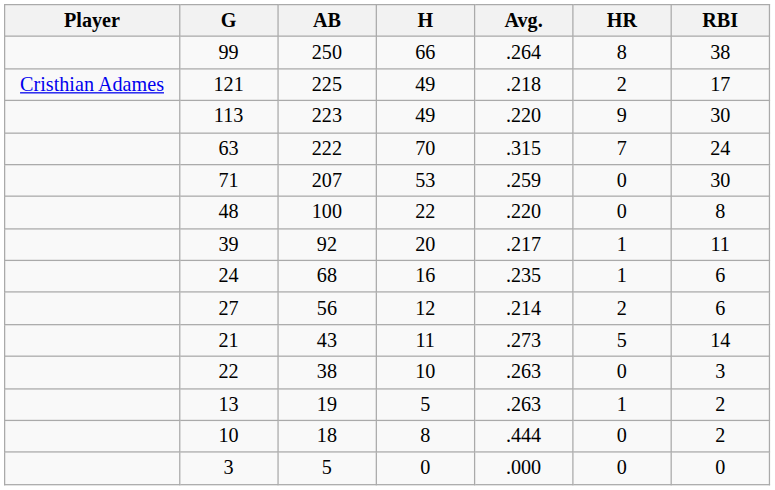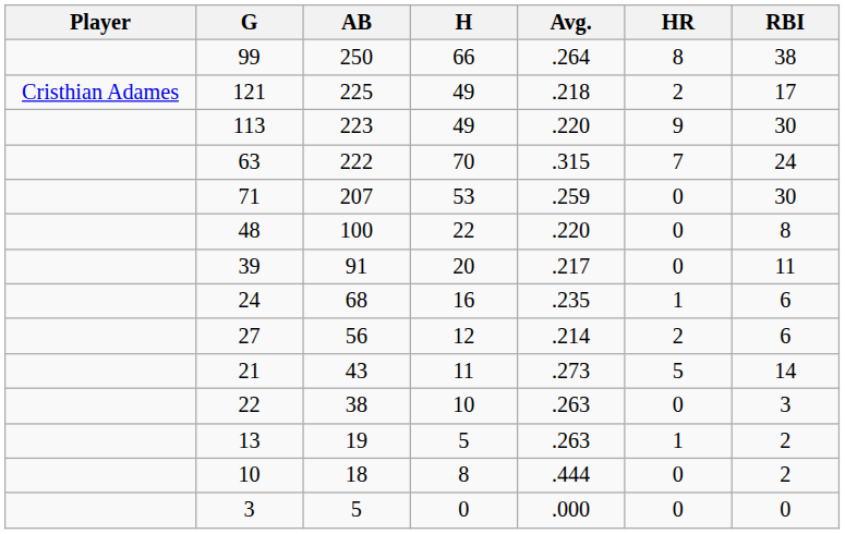 <table class="wikitable sortable">
 <tr>
 <th bgcolor="#DDDDFF" width="16%">Player</th>
 <th bgcolor="#DDDDFF" width="9%">G</th>
 <th bgcolor="#DDDDFF" width="9%">AB</th>
 <th bgcolor="#DDDDFF" width="9%">H</th>
 <th bgcolor="#DDDDFF" width="9%">Avg.</th>
 <th bgcolor="#DDDDFF" width="9%">HR</th>
 <th bgcolor="#DDDDFF" width="9%">RBI</th>
 </tr>
 <tr align="center">
 <td></td>
 <td>99</td>
 <td>250</td>
 <td>66</td>
 <td>.264</td>
 <td>8</td>
 <td>38</td>
 </tr>
 <tr align="center">
 <td><a href='#'>Cristhian Adames</a></td>
 <td>121</td>
 <td>225</td>
 <td>49</td>
 <td>.218</td>
 <td>2</td>
 <td>17</td>
 </tr>
 <tr align=center>
 <td></td>
 <td>113</td>
 <td>223</td>
 <td>49</td>
 <td>.220</td>
 <td>9</td>
 <td>30</td>
 </tr>
 <tr align="center">
 <td></td>
 <td>63</td>
 <td>222</td>
 <td>70</td>
 <td>.315</td>
 <td>7</td>
 <td>24</td>
 </tr>
 <tr align="center">
 <td></td>
 <td>71</td>
 <td>207</td>
 <td>53</td>
 <td>.259</td>
 <td>0</td>
 <td>30</td>
 </tr>
 <tr align="center">
 <td></td>
 <td>48</td>
 <td>100</td>
 <td>22</td>
 <td>.220</td>
 <td>0</td>
 <td>8</td>
 </tr>
 <tr align="center">
 <td></td>
 <td>39</td>
-<td>92</td>
+<td>91</td>
 <td>20</td>
 <td>.217</td>
-<td>1</td>
+<td>0</td>
 <td>11</td>
 </tr>
 <tr align="center">
 <td></td>
 <td>24</td>
 <td>68</td>
 <td>16</td>
 <td>.235</td>
 <td>1</td>
 <td>6</td>
 </tr>
 <tr align="center">
 <td></td>
 <td>27</td>
 <td>56</td>
 <td>12</td>
 <td>.214</td>
 <td>2</td>
 <td>6</td>
 </tr>
 <tr align="center">
 <td></td>
 <td>21</td>
 <td>43</td>
 <td>11</td>
 <td>.273</td>
 <td>5</td>
 <td>14</td>
 </tr>
 <tr align="center">
 <td></td>
 <td>22</td>
 <td>38</td>
 <td>10</td>
 <td>.263</td>
 <td>0</td>
 <td>3</td>
 </tr>
 <tr align="center">
 <td></td>
 <td>13</td>
 <td>19</td>
 <td>5</td>
 <td>.263</td>
 <td>1</td>
 <td>2</td>
 </tr>
 <tr align="center">
 <td></td>
 <td>10</td>
 <td>18</td>
 <td>8</td>
 <td>.444</td>
 <td>0</td>
 <td>2</td>
 </tr>
 <tr align="center">
 <td></td>
 <td>3</td>
 <td>5</td>
 <td>0</td>
 <td>.000</td>
 <td>0</td>
 <td>0</td>
 </tr>
 </table>
